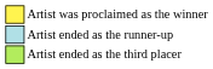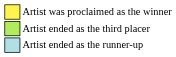 <table class="toccolours" style="font-size:90%; white-space:nowrap;">
 <tr>
 <td style="background:#FFF44F; border: 1px solid black">     </td>
 <td>Artist was proclaimed as the winner</td>
 </tr>
 <tr>
+<td style="background:#B2EC5D; border: 1px solid black">     </td>
+<td>Artist ended as the third placer</td>
+</tr>
+<tr>
 <td style="background:#B0E0E6; border: 1px solid black">     </td>
 <td>Artist ended as the runner-up</td>
 </tr>
 <tr>
-<td style="background:#B2EC5D; border: 1px solid black">     </td>
-<td>Artist ended as the third placer</td>
-</tr>
-<tr>
 </tr>
 </table>
